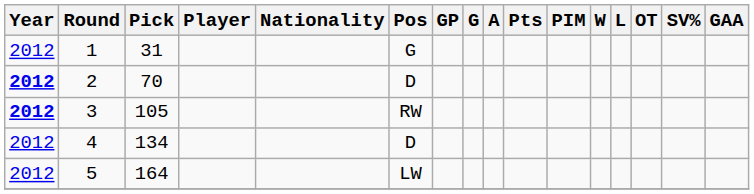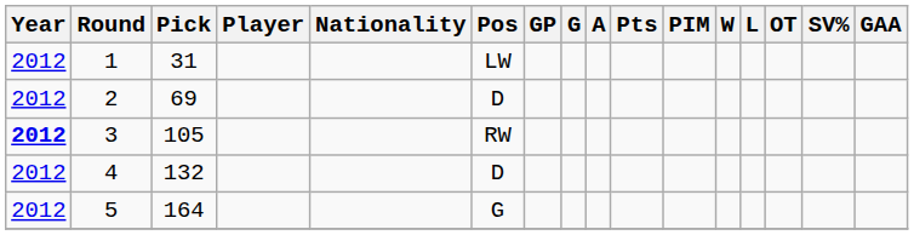 <table class="wikitable plainrowheaders sortable" style="text-align:center; font-size:100%;">
 <tr>
 <th scope="col">Year</th>
 <th scope="col">Round</th>
 <th scope="col">Pick</th>
 <th scope="col">Player</th>
 <th scope="col">Nationality</th>
 <th scope="col">Pos</th>
 <th scope="col">GP</th>
 <th scope="col">G</th>
 <th scope="col">A</th>
 <th scope="col">Pts</th>
 <th scope="col">PIM</th>
 <th scope="col">W</th>
 <th scope="col">L</th>
 <th scope="col">OT</th>
 <th scope="col">SV%</th>
 <th scope="col">GAA</th>
 </tr>
 <tr>
 <td><a href='#'>2012</a></td>
 <td>1</td>
 <td>31</td>
 <td align="left"></td>
 <td align="left"></td>
-<td>G</td>
+<td>LW</td>
 <td></td>
 <td></td>
 <td></td>
 <td></td>
 <td></td>
 <td></td>
 <td></td>
 <td></td>
 <td></td>
 <td></td>
 </tr>
 <tr>
-<td><strong><a href='#'>2012</a></strong></td>
+<td><a href='#'>2012</a></td>
 <td>2</td>
-<td>70</td>
+<td>69</td>
 <td align="left"></td>
 <td align="left"></td>
 <td>D</td>
 <td></td>
 <td></td>
 <td></td>
 <td></td>
 <td></td>
 <td></td>
 <td></td>
 <td></td>
 <td></td>
 <td></td>
 </tr>
 <tr>
 <td><strong><a href='#'>2012</a></strong></td>
 <td>3</td>
 <td>105</td>
 <td align="left"></td>
 <td align="left"></td>
 <td>RW</td>
 <td></td>
 <td></td>
 <td></td>
 <td></td>
 <td></td>
 <td></td>
 <td></td>
 <td></td>
 <td></td>
 <td></td>
 </tr>
 <tr>
 <td><a href='#'>2012</a></td>
 <td>4</td>
-<td>134</td>
+<td>132</td>
 <td align="left"></td>
 <td align="left"></td>
 <td>D</td>
 <td></td>
 <td></td>
 <td></td>
 <td></td>
 <td></td>
 <td></td>
 <td></td>
 <td></td>
 <td></td>
 <td></td>
 </tr>
 <tr>
 <td><a href='#'>2012</a></td>
 <td>5</td>
 <td>164</td>
 <td align="left"></td>
 <td align="left"></td>
-<td>LW</td>
+<td>G</td>
 <td></td>
 <td></td>
 <td></td>
 <td></td>
 <td></td>
 <td></td>
 <td></td>
 <td></td>
 <td></td>
 <td></td>
 </tr>
 <tr>
 </tr>
 </table>
